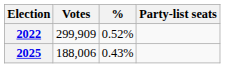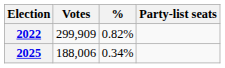 <table class=wikitable style="text-align:right">
 <tr>
 <th>Election</th>
 <th>Votes</th>
 <th>%</th>
 <th>Party-list seats</th>
 </tr>
 <tr>
 <th align=left><a href='#'>2022</a></th>
 <td>299,909</td>
-<td>0.52%</td>
+<td>0.82%</td>
 <td></td>
 </tr>
 <tr>
 <th align=left><a href='#'>2025</a></th>
 <td>188,006</td>
-<td>0.43%</td>
+<td>0.34%</td>
 <td></td>
 </tr>
 </table>
